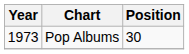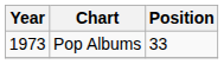 <table class="wikitable">
 <tr>
 <th>Year</th>
 <th>Chart</th>
 <th>Position</th>
 </tr>
 <tr>
 <td>1973</td>
 <td>Pop Albums</td>
-<td>30</td>
+<td>33</td>
 </tr>
 <tr>
 </tr>
 </table>
